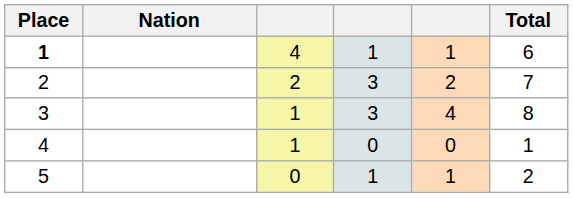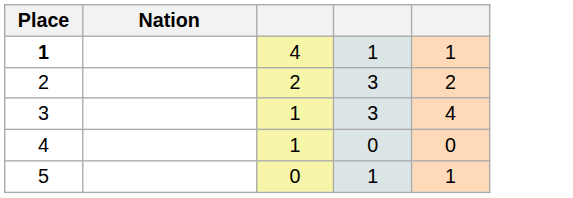 <table class=wikitable style="border:1px solid #AAAAAA;font-size:90%">
 <tr bgcolor="#EFEFEF">
 <th width=50>Place</th>
 <th width=120>Nation</th>
 <th width=50></th>
 <th width=50></th>
 <th width=50></th>
-<th width=50>Total</th>
 </tr>
 <tr align="center" valign="top" bgcolor="#FFFFFF">
 <td><strong>1</strong></td>
 <td align="left"><strong></strong></td>
 <td style="background:#F7F6A8;">4</td>
 <td style="background:#DCE5E5;">1</td>
 <td style="background:#FFDAB9;">1</td>
-<td>6</td>
 </tr>
 <tr align="center" valign="top" bgcolor="#FFFFFF">
 <td>2</td>
 <td align="left"></td>
 <td style="background:#F7F6A8;">2</td>
 <td style="background:#DCE5E5;">3</td>
 <td style="background:#FFDAB9;">2</td>
-<td>7</td>
 </tr>
 <tr align="center" valign="top" bgcolor="#FFFFFF">
 <td>3</td>
 <td align="left"></td>
 <td style="background:#F7F6A8;">1</td>
 <td style="background:#DCE5E5;">3</td>
 <td style="background:#FFDAB9;">4</td>
-<td>8</td>
 </tr>
 <tr align="center" valign="top" bgcolor="#FFFFFF">
 <td>4</td>
 <td align="left"></td>
 <td style="background:#F7F6A8;">1</td>
 <td style="background:#DCE5E5;">0</td>
 <td style="background:#FFDAB9;">0</td>
-<td>1</td>
 </tr>
 <tr align="center" valign="top" bgcolor="#FFFFFF">
 <td>5</td>
 <td align="left"></td>
 <td style="background:#F7F6A8;">0</td>
 <td style="background:#DCE5E5;">1</td>
 <td style="background:#FFDAB9;">1</td>
-<td>2</td>
 </tr>
 </table>
